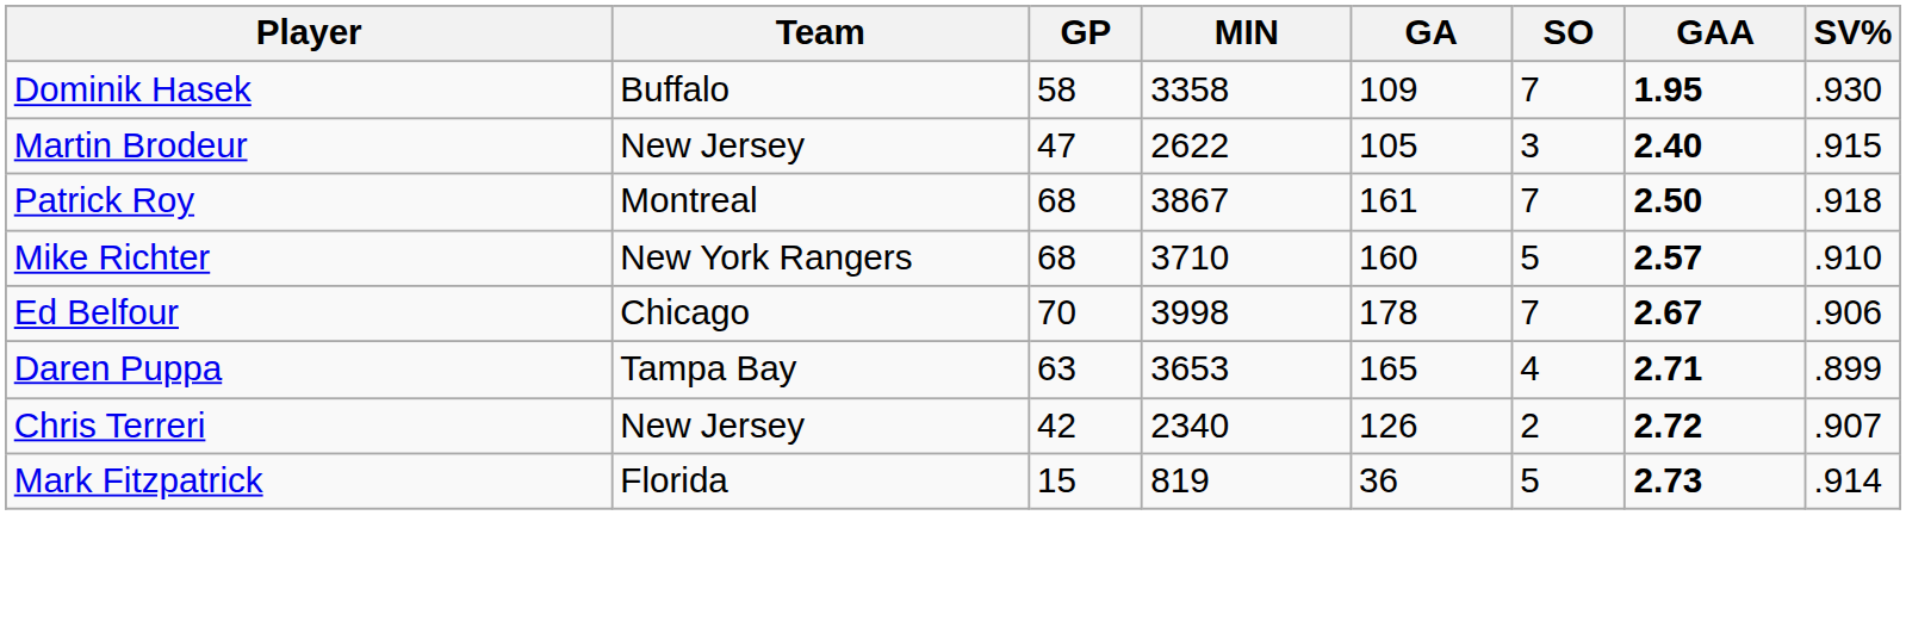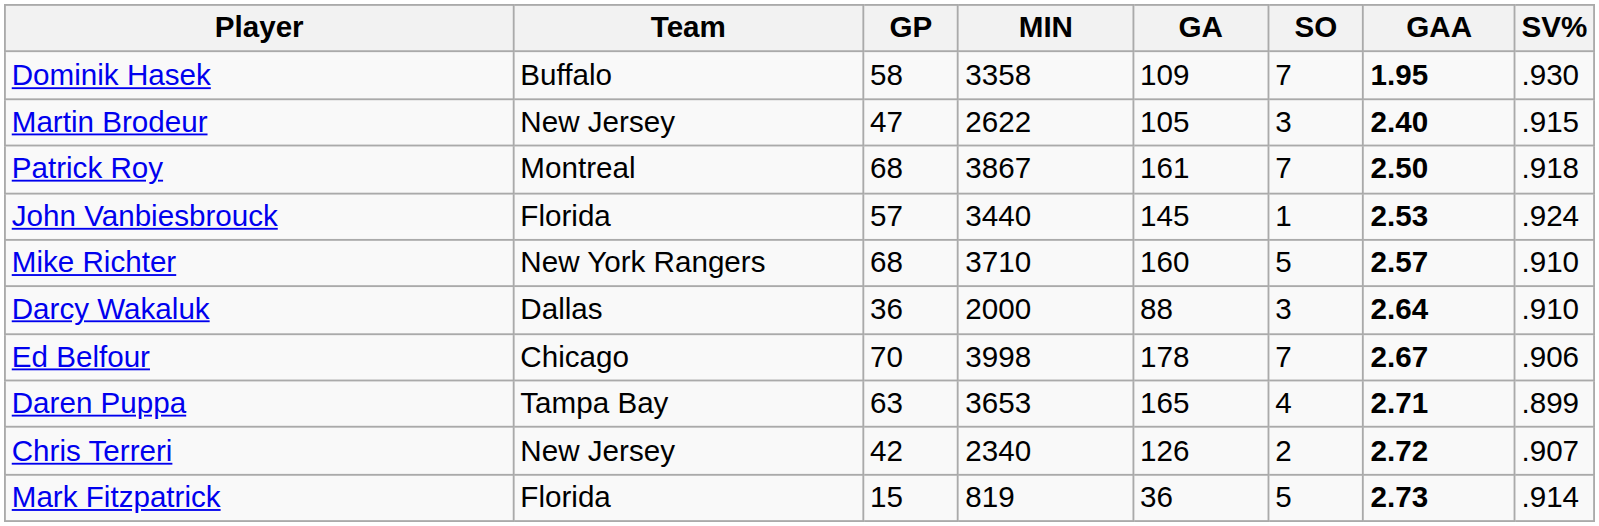 <table class="wikitable">
 <tr>
 <th bgcolor="#DDDDFF" width="32%">Player</th>
 <th bgcolor="#DDDDFF" width="22%">Team</th>
 <th bgcolor="#DDDDFF" width="6%">GP</th>
 <th bgcolor="#DDDDFF" width="11%">MIN</th>
 <th bgcolor="#DDDDFF" width="8.5%">GA</th>
 <th bgcolor="#DDDDFF" width="6%">SO</th>
 <th bgcolor="#DDDDFF" width="9.5%">GAA</th>
 <th bgcolor="#DDDDFF" width="15%">SV%</th>
 </tr>
 <tr>
 <td><a href='#'>Dominik Hasek</a></td>
 <td>Buffalo</td>
 <td>58</td>
 <td>3358</td>
 <td>109</td>
 <td>7</td>
 <td><strong>1.95</strong></td>
 <td>.930</td>
 </tr>
 <tr>
 <td><a href='#'>Martin Brodeur</a></td>
 <td>New Jersey</td>
 <td>47</td>
 <td>2622</td>
 <td>105</td>
 <td>3</td>
 <td><strong>2.40</strong></td>
 <td>.915</td>
 </tr>
 <tr>
 <td><a href='#'>Patrick Roy</a></td>
 <td>Montreal</td>
 <td>68</td>
 <td>3867</td>
 <td>161</td>
 <td>7</td>
 <td><strong>2.50</strong></td>
 <td>.918</td>
 </tr>
 <tr>
+<td><a href='#'>John Vanbiesbrouck</a></td>
+<td>Florida</td>
+<td>57</td>
+<td>3440</td>
+<td>145</td>
+<td>1</td>
+<td><strong>2.53</strong></td>
+<td>.924</td>
+</tr>
+<tr>
 <td><a href='#'>Mike Richter</a></td>
 <td>New York Rangers</td>
 <td>68</td>
 <td>3710</td>
 <td>160</td>
 <td>5</td>
 <td><strong>2.57</strong></td>
+<td>.910</td>
+</tr>
+<tr>
+<td><a href='#'>Darcy Wakaluk</a></td>
+<td>Dallas</td>
+<td>36</td>
+<td>2000</td>
+<td>88</td>
+<td>3</td>
+<td><strong>2.64</strong></td>
 <td>.910</td>
 </tr>
 <tr>
 <td><a href='#'>Ed Belfour</a></td>
 <td>Chicago</td>
 <td>70</td>
 <td>3998</td>
 <td>178</td>
 <td>7</td>
 <td><strong>2.67</strong></td>
 <td>.906</td>
 </tr>
 <tr>
 <td><a href='#'>Daren Puppa</a></td>
 <td>Tampa Bay</td>
 <td>63</td>
 <td>3653</td>
 <td>165</td>
 <td>4</td>
 <td><strong>2.71</strong></td>
 <td>.899</td>
 </tr>
 <tr>
 <td><a href='#'>Chris Terreri</a></td>
 <td>New Jersey</td>
 <td>42</td>
 <td>2340</td>
 <td>126</td>
 <td>2</td>
 <td><strong>2.72</strong></td>
 <td>.907</td>
 </tr>
 <tr>
 <td><a href='#'>Mark Fitzpatrick</a></td>
 <td>Florida</td>
 <td>15</td>
 <td>819</td>
 <td>36</td>
 <td>5</td>
 <td><strong>2.73</strong></td>
 <td>.914</td>
 </tr>
 </table>
